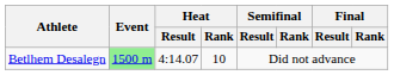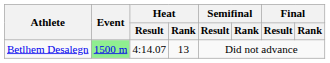 <table class="wikitable" style="font-size:90%">
 <tr>
 <th rowspan="2">Athlete</th>
 <th rowspan="2">Event</th>
 <th colspan="2">Heat</th>
 <th colspan="2">Semifinal</th>
 <th colspan="2">Final</th>
 </tr>
 <tr style="font-size:95%">
 <th scope="col">Result</th>
 <th scope="col">Rank</th>
 <th scope="col">Result</th>
 <th scope="col">Rank</th>
 <th scope="col">Result</th>
 <th scope="col">Rank</th>
 </tr>
 <tr align=center>
 <td align=left><a href='#'>Betlhem Desalegn</a></td>
 <td align=left style="background: lightgreen;"><a href='#'>1500 m</a></td>
 <td>4:14.07</td>
-<td>10</td>
+<td>13</td>
 <td colspan=4>Did not advance</td>
 </tr>
 </table>
